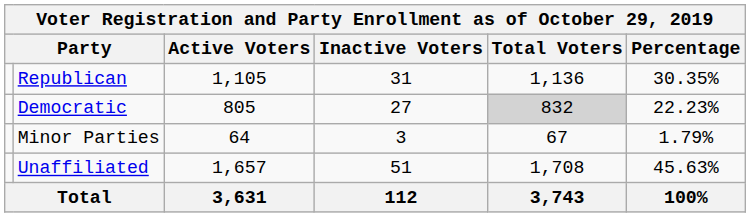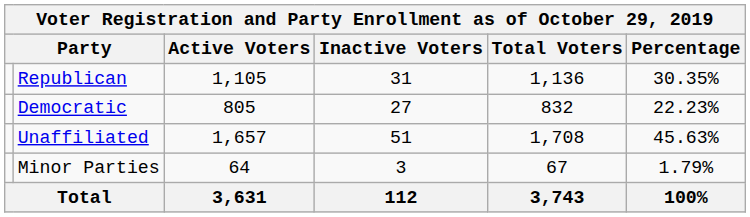 <table class="wikitable">
 <tr>
 <th colspan="6">Voter Registration and Party Enrollment as of October 29, 2019</th>
 </tr>
 <tr>
 <th colspan="2">Party</th>
 <th>Active Voters</th>
 <th>Inactive Voters</th>
 <th>Total Voters</th>
 <th>Percentage</th>
 </tr>
 <tr>
 <td></td>
 <td><a href='#'>Republican</a></td>
 <td align="center">1,105</td>
 <td align="center">31</td>
 <td align="center">1,136</td>
 <td align="center">30.35%</td>
 </tr>
 <tr>
 <td></td>
 <td><a href='#'>Democratic</a></td>
 <td align="center">805</td>
 <td align="center">27</td>
-<td align="center" style="background: lightgrey;">832</td>
+<td align="center">832</td>
 <td align="center">22.23%</td>
+</tr>
+<tr>
+<td></td>
+<td><a href='#'>Unaffiliated</a></td>
+<td align="center">1,657</td>
+<td align="center">51</td>
+<td align="center">1,708</td>
+<td align="center">45.63%</td>
 </tr>
 <tr>
 <td></td>
 <td>Minor Parties</td>
 <td align="center">64</td>
 <td align="center">3</td>
 <td align="center">67</td>
 <td align="center">1.79%</td>
 </tr>
 <tr>
-<td></td>
-<td><a href='#'>Unaffiliated</a></td>
-<td align="center">1,657</td>
-<td align="center">51</td>
-<td align="center">1,708</td>
-<td align="center">45.63%</td>
-</tr>
-<tr>
 <th colspan="2">Total</th>
 <th align="center">3,631</th>
 <th align="center">112</th>
 <th align="center">3,743</th>
 <th align="center">100%</th>
 </tr>
 </table>
